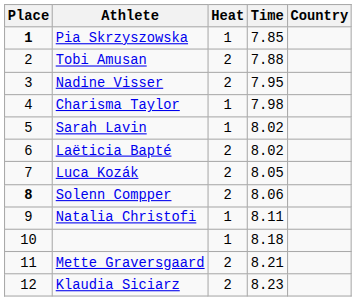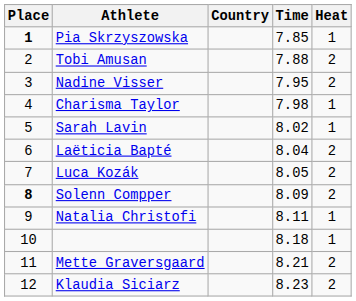 <table class="wikitable">
 <tr>
 <th>Place</th>
 <th>Athlete</th>
+<th>Country</th>
+<th>Time</th>
 <th>Heat</th>
-<th>Time</th>
-<th>Country</th>
 </tr>
 <tr>
 <td align=center><strong>1</strong></td>
 <td><a href='#'>Pia Skrzyszowska</a></td>
+<td></td>
+<td>7.85</td>
 <td align=center>1</td>
-<td>7.85</td>
-<td></td>
 </tr>
 <tr>
 <td align=center>2</td>
 <td><a href='#'>Tobi Amusan</a></td>
+<td></td>
+<td>7.88</td>
 <td align=center>2</td>
-<td>7.88</td>
-<td></td>
 </tr>
 <tr>
 <td align=center>3</td>
 <td><a href='#'>Nadine Visser</a></td>
+<td></td>
+<td>7.95</td>
 <td align=center>2</td>
-<td>7.95</td>
-<td></td>
 </tr>
 <tr>
 <td align=center>4</td>
 <td><a href='#'>Charisma Taylor</a></td>
+<td></td>
+<td>7.98</td>
 <td align=center>1</td>
-<td>7.98</td>
-<td></td>
 </tr>
 <tr>
 <td align=center>5</td>
 <td><a href='#'>Sarah Lavin</a></td>
+<td></td>
+<td>8.02</td>
 <td align=center>1</td>
-<td>8.02</td>
-<td></td>
 </tr>
 <tr>
 <td align=center>6</td>
 <td><a href='#'>Laëticia Bapté</a></td>
+<td></td>
+<td>8.04</td>
 <td align=center>2</td>
-<td>8.02</td>
-<td></td>
 </tr>
 <tr>
 <td align=center>7</td>
 <td><a href='#'>Luca Kozák</a></td>
+<td></td>
+<td>8.05</td>
 <td align=center>2</td>
-<td>8.05</td>
-<td></td>
 </tr>
 <tr>
 <td align=center><strong>8</strong></td>
 <td><a href='#'>Solenn Compper</a></td>
+<td></td>
+<td>8.09</td>
 <td align=center>2</td>
-<td>8.06</td>
-<td></td>
 </tr>
 <tr>
 <td align=center>9</td>
 <td><a href='#'>Natalia Christofi</a></td>
+<td></td>
+<td>8.11</td>
 <td align=center>1</td>
-<td>8.11</td>
-<td></td>
 </tr>
 <tr>
 <td align=center>10</td>
 <td></td>
+<td></td>
+<td>8.18</td>
 <td align=center>1</td>
-<td>8.18</td>
-<td></td>
 </tr>
 <tr>
 <td align=center>11</td>
 <td><a href='#'>Mette Graversgaard</a></td>
+<td></td>
+<td>8.21</td>
 <td align=center>2</td>
-<td>8.21</td>
-<td></td>
 </tr>
 <tr>
 <td align=center>12</td>
 <td><a href='#'>Klaudia Siciarz</a></td>
+<td></td>
+<td>8.23</td>
 <td align=center>2</td>
-<td>8.23</td>
-<td></td>
 </tr>
 </table>
